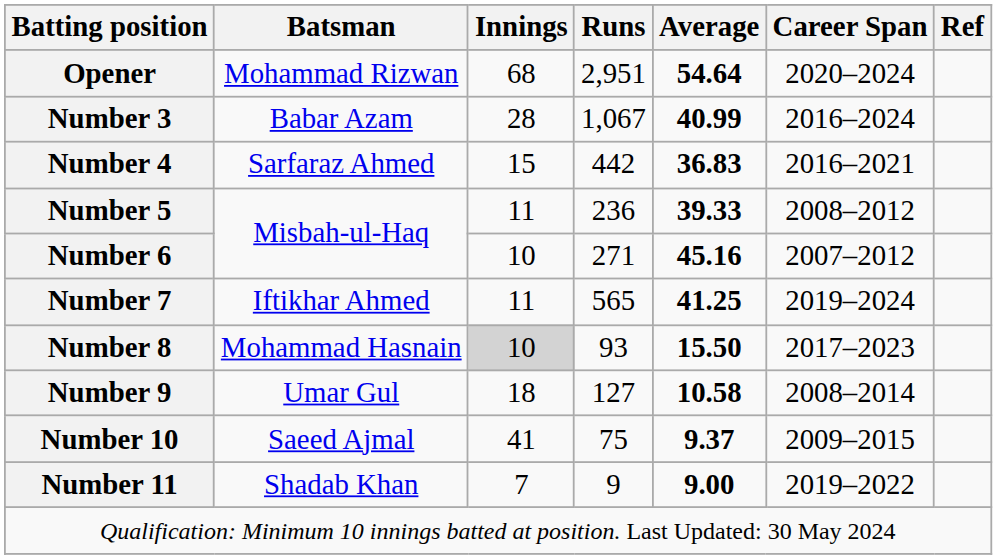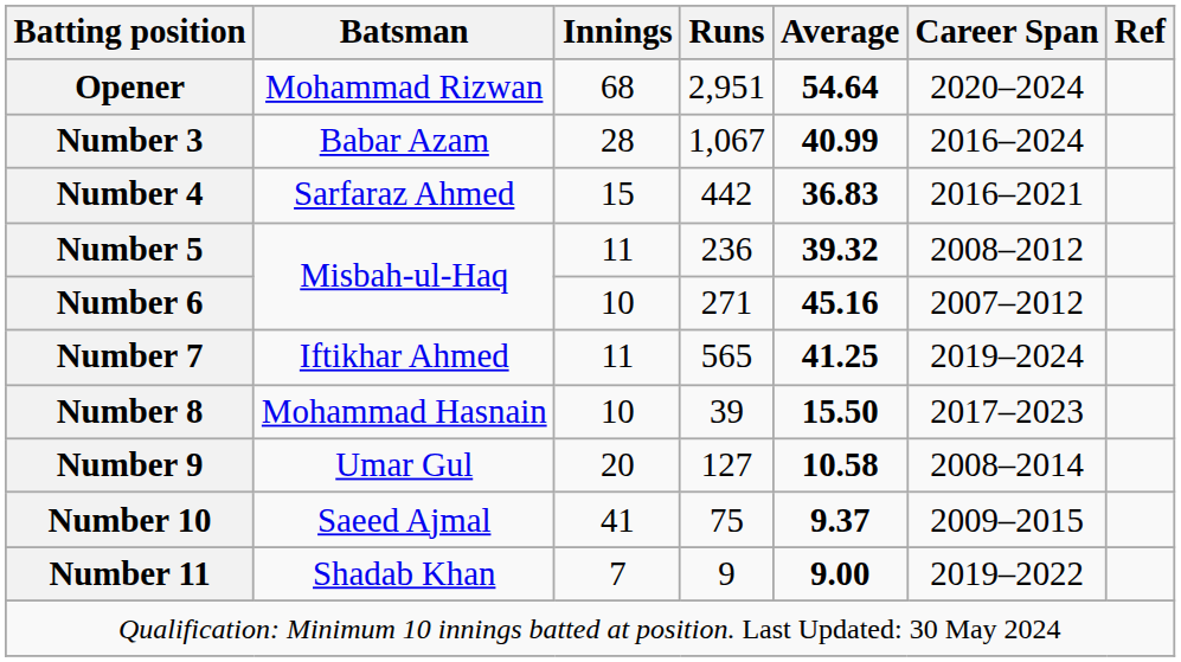 <table class="wikitable sortable" style="text-align:center;">
 <tr>
 <th scope="col">Batting position</th>
 <th scope="col">Batsman</th>
 <th scope="col">Innings</th>
 <th scope="col">Runs</th>
 <th scope="col">Average</th>
 <th scope="col">Career Span</th>
 <th scope="col">Ref</th>
 </tr>
 <tr>
 <th scope="row">Opener</th>
 <td><a href='#'>Mohammad Rizwan</a></td>
 <td>68</td>
 <td>2,951</td>
 <td><strong>54.64</strong></td>
 <td>2020–2024</td>
 <td></td>
 </tr>
 <tr>
 <th scope="row">Number 3</th>
 <td><a href='#'>Babar Azam</a></td>
 <td>28</td>
 <td>1,067</td>
 <td><strong>40.99</strong></td>
 <td>2016–2024</td>
 <td></td>
 </tr>
 <tr>
 <th scope="row">Number 4</th>
 <td><a href='#'>Sarfaraz Ahmed</a></td>
 <td>15</td>
 <td>442</td>
 <td><strong>36.83</strong></td>
 <td>2016–2021</td>
 <td></td>
 </tr>
 <tr>
 <th scope="row">Number 5</th>
 <td rowspan=2><a href='#'>Misbah-ul-Haq</a></td>
 <td>11</td>
 <td>236</td>
-<td><strong>39.33</strong></td>
+<td><strong>39.32</strong></td>
 <td>2008–2012</td>
 <td></td>
 </tr>
 <tr>
 <th scope="row">Number 6</th>
 <td>10</td>
 <td>271</td>
 <td><strong>45.16</strong></td>
 <td>2007–2012</td>
 <td></td>
 </tr>
 <tr>
 <th scope="row">Number 7</th>
 <td><a href='#'>Iftikhar Ahmed</a></td>
 <td>11</td>
 <td>565</td>
 <td><strong>41.25</strong></td>
 <td>2019–2024</td>
 <td></td>
 </tr>
 <tr>
 <th scope="row">Number 8</th>
 <td><a href='#'>Mohammad Hasnain</a></td>
-<td style="background: lightgrey;">10</td>
-<td>93</td>
+<td>10</td>
+<td>39</td>
 <td><strong>15.50</strong></td>
 <td>2017–2023</td>
 <td></td>
 </tr>
 <tr>
 <th scope="row">Number 9</th>
 <td><a href='#'>Umar Gul</a></td>
-<td>18</td>
+<td>20</td>
 <td>127</td>
 <td><strong>10.58</strong></td>
 <td>2008–2014</td>
 <td></td>
 </tr>
 <tr>
 <th scope="row">Number 10</th>
 <td><a href='#'>Saeed Ajmal</a></td>
 <td>41</td>
 <td>75</td>
 <td><strong>9.37</strong></td>
 <td>2009–2015</td>
 <td></td>
 </tr>
 <tr>
 <th scope="row">Number 11</th>
 <td><a href='#'>Shadab Khan</a></td>
 <td>7</td>
 <td>9</td>
 <td><strong>9.00</strong></td>
 <td>2019–2022</td>
 <td></td>
 </tr>
 <tr>
 <td colspan=7><small> <em>Qualification: Minimum 10 innings batted at position.</em> Last Updated: 30 May 2024</small></td>
 </tr>
 </table>
